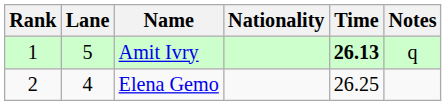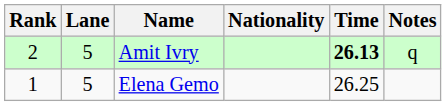 <table class="wikitable sortable" style="text-align:center">
 <tr>
 <th>Rank</th>
 <th>Lane</th>
 <th>Name</th>
 <th>Nationality</th>
 <th>Time</th>
 <th>Notes</th>
 </tr>
 <tr bgcolor=ccffcc>
-<td>1</td>
+<td>2</td>
 <td>5</td>
 <td align=left><a href='#'>Amit Ivry</a></td>
 <td align=left></td>
 <td><strong>26.13</strong></td>
 <td>q</td>
 </tr>
 <tr>
-<td>2</td>
-<td>4</td>
+<td>1</td>
+<td>5</td>
 <td align=left><a href='#'>Elena Gemo</a></td>
 <td align=left></td>
 <td>26.25</td>
 <td></td>
 </tr>
 </table>
